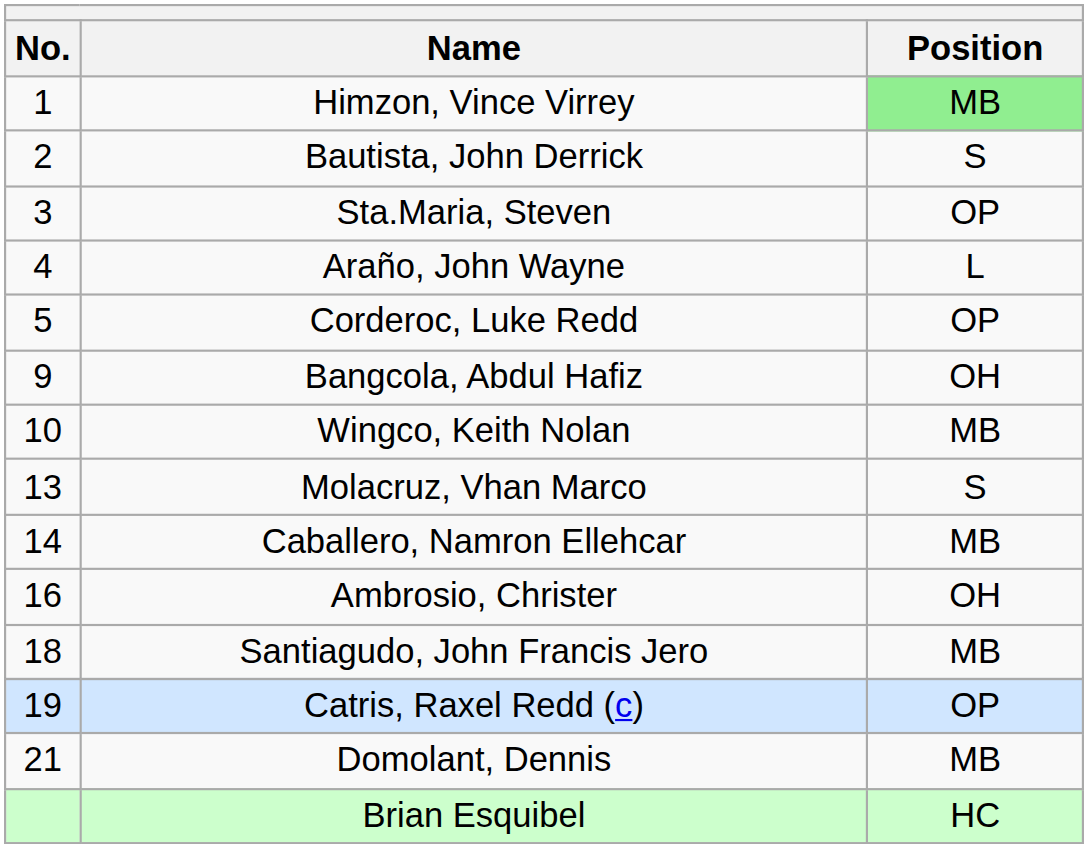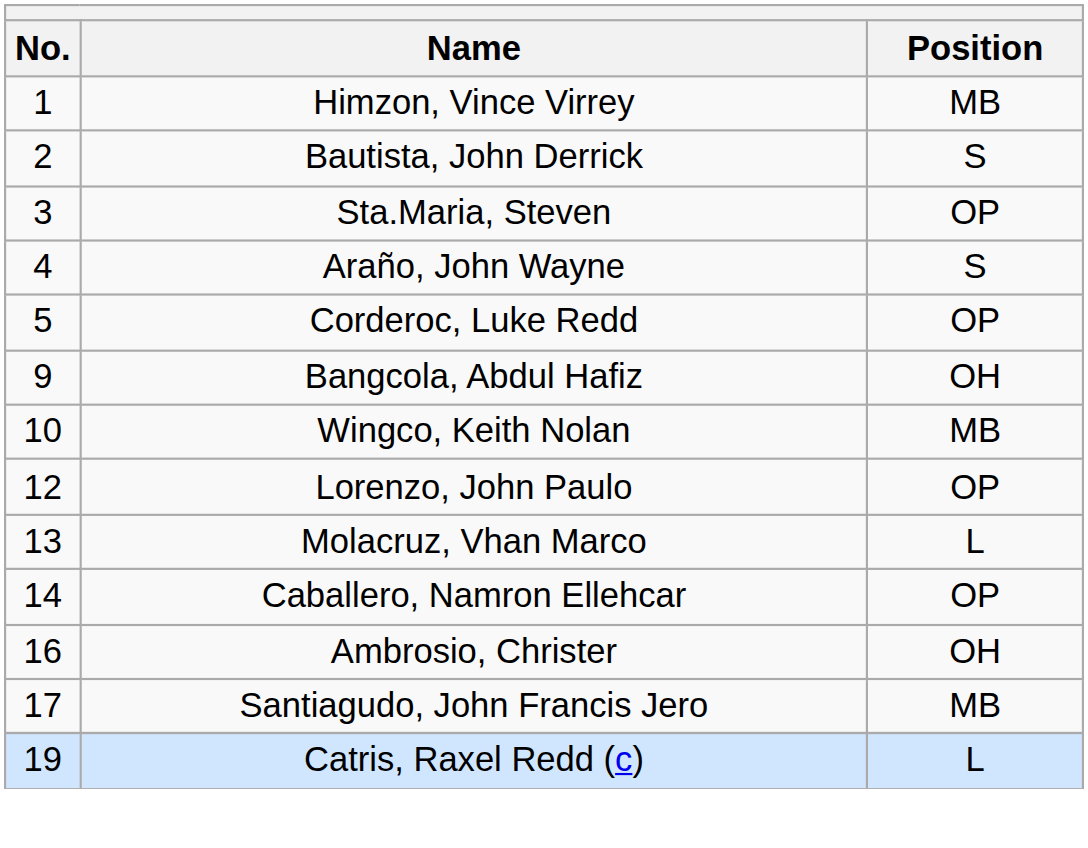 <table class="wikitable mw-collapsible mw-collapsed" style="text-align:center; width:500px; border:none">
 <tr>
 <th style="text-align:left" colspan="3"></th>
 </tr>
 <tr>
 <th style="width:7%">No.</th>
 <th>Name</th>
 <th style="width:20%">Position</th>
 </tr>
 <tr>
 <td>1</td>
 <td>Himzon, Vince Virrey</td>
-<td style="background: lightgreen;">MB</td>
+<td>MB</td>
 </tr>
 <tr>
 <td>2</td>
 <td>Bautista, John Derrick</td>
 <td>S</td>
 </tr>
 <tr>
 <td>3</td>
 <td>Sta.Maria, Steven</td>
 <td>OP</td>
 </tr>
 <tr>
 <td>4</td>
 <td>Araño, John Wayne</td>
-<td>L</td>
+<td>S</td>
 </tr>
 <tr>
 <td>5</td>
 <td>Corderoc, Luke Redd</td>
 <td>OP</td>
 </tr>
 <tr>
 <td>9</td>
 <td>Bangcola, Abdul Hafiz</td>
 <td>OH</td>
 </tr>
 <tr>
 <td>10</td>
 <td>Wingco, Keith Nolan</td>
 <td>MB</td>
 </tr>
 <tr>
+<td>12</td>
+<td>Lorenzo, John Paulo</td>
+<td>OP</td>
+</tr>
+<tr>
 <td>13</td>
 <td>Molacruz, Vhan Marco</td>
-<td>S</td>
+<td>L</td>
 </tr>
 <tr>
 <td>14</td>
 <td>Caballero, Namron Ellehcar</td>
-<td>MB</td>
+<td>OP</td>
 </tr>
 <tr>
 <td>16</td>
 <td>Ambrosio, Christer</td>
 <td>OH</td>
 </tr>
 <tr>
-<td>18</td>
+<td>17</td>
 <td>Santiagudo, John Francis Jero</td>
 <td>MB</td>
 </tr>
 <tr>
 </tr>
 <tr bgcolor=#DOE6FF>
 <td>19</td>
 <td>Catris, Raxel Redd (<a href='#'>c</a>)</td>
-<td>OP</td>
-</tr>
-<tr>
-<td>21</td>
-<td>Domolant, Dennis</td>
-<td>MB</td>
-</tr>
-<tr bgcolor=#CCFFCC>
-<td></td>
-<td>Brian Esquibel</td>
-<td>HC</td>
+<td>L</td>
 </tr>
 </table>
